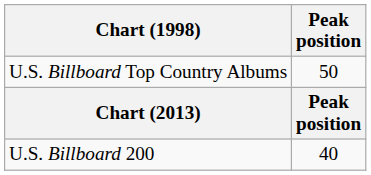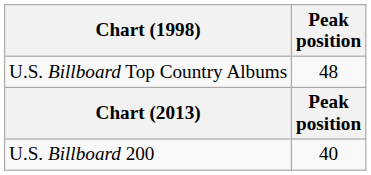 <table class="wikitable">
 <tr>
 <th>Chart (1998)</th>
 <th>Peak<br>position</th>
 </tr>
 <tr>
 <td>U.S. <em>Billboard</em> Top Country Albums</td>
-<td align="center">50</td>
+<td align="center">48</td>
 </tr>
 <tr>
 <th>Chart (2013)</th>
 <th>Peak<br>position</th>
 </tr>
 <tr>
 <td>U.S. <em>Billboard</em> 200</td>
 <td align="center">40</td>
 </tr>
 </table>
